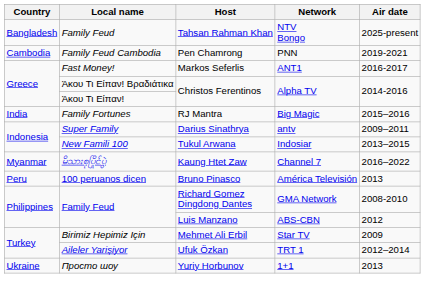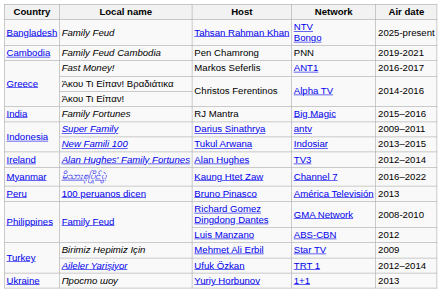 <table class="wikitable">
 <tr>
 <th>Country</th>
 <th>Local name</th>
 <th>Host</th>
 <th>Network</th>
 <th>Air date</th>
 </tr>
 <tr>
 <td><a href='#'>Bangladesh</a></td>
 <td><em>Family Feud</em></td>
 <td><a href='#'>Tahsan Rahman Khan</a></td>
 <td><a href='#'>NTV</a><br><a href='#'>Bongo</a></td>
 <td>2025-present</td>
 </tr>
 <tr>
 <td><a href='#'>Cambodia</a></td>
 <td><em>Family Feud Cambodia</em></td>
 <td>Pen Chamrong</td>
 <td>PNN</td>
 <td>2019-2021</td>
 </tr>
 <tr>
 <td rowspan="3"><a href='#'>Greece</a></td>
 <td><em>Fast Money!</em></td>
 <td>Markos Seferlis</td>
 <td><a href='#'>ANT1</a></td>
 <td>2016-2017</td>
 </tr>
 <tr>
 <td>Άκου Τι Είπαν! Βραδιάτικα</td>
 <td rowspan="2">Christos Ferentinos</td>
 <td rowspan="2"><a href='#'>Alpha TV</a></td>
 <td rowspan="2">2014-2016</td>
 </tr>
 <tr>
 <td>Άκου Τι Είπαν!</td>
 </tr>
 <tr>
 <td><a href='#'>India</a></td>
 <td><em>Family Fortunes</em></td>
 <td>RJ Mantra</td>
 <td><a href='#'>Big Magic</a></td>
 <td>2015–2016</td>
 </tr>
 <tr>
 <td rowspan="2"><a href='#'>Indonesia</a></td>
 <td><em><a href='#'>Super Family</a></em></td>
 <td><a href='#'>Darius Sinathrya</a></td>
 <td><a href='#'>antv</a></td>
 <td>2009–2011</td>
 </tr>
 <tr>
 <td><em><a href='#'>New Famili 100</a></em></td>
 <td><a href='#'>Tukul Arwana</a></td>
 <td><a href='#'>Indosiar</a></td>
 <td>2013–2015</td>
 </tr>
 <tr>
+<td><a href='#'>Ireland</a></td>
+<td><em><a href='#'>Alan Hughes' Family Fortunes</a></em></td>
+<td><a href='#'>Alan Hughes</a></td>
+<td><a href='#'>TV3</a></td>
+<td>2012–2014</td>
+</tr>
+<tr>
 <td><a href='#'>Myanmar</a></td>
 <td><a href='#'><em>မိသားစုပြိုင်ပွဲ</em></a></td>
 <td><a href='#'>Kaung Htet Zaw</a></td>
 <td><a href='#'>Channel 7</a></td>
 <td>2016–2022</td>
 </tr>
 <tr>
 <td><a href='#'>Peru</a></td>
 <td><a href='#'>100 peruanos dicen</a></td>
 <td><a href='#'>Bruno Pinasco</a></td>
 <td><a href='#'>América Televisión</a></td>
 <td>2013</td>
 </tr>
 <tr>
 <td rowspan="2"><a href='#'>Philippines</a></td>
 <td rowspan="2"><a href='#'>Family Feud</a></td>
 <td><a href='#'>Richard Gomez</a><br><a href='#'>Dingdong Dantes</a></td>
 <td><a href='#'>GMA Network</a></td>
 <td>2008-2010</td>
 </tr>
 <tr>
 <td><a href='#'>Luis Manzano</a></td>
 <td><a href='#'>ABS-CBN</a></td>
 <td>2012</td>
 </tr>
 <tr>
 <td rowspan="2"><a href='#'>Turkey</a></td>
 <td><em>Birimiz Hepimiz Için</em></td>
 <td><a href='#'>Mehmet Ali Erbil</a></td>
 <td><a href='#'>Star TV</a></td>
 <td>2009</td>
 </tr>
 <tr>
 <td><em><a href='#'>Aileler Yarişiyor</a></em></td>
 <td><a href='#'>Ufuk Özkan</a></td>
 <td><a href='#'>TRT 1</a></td>
 <td>2012–2014</td>
 </tr>
 <tr>
 <td><a href='#'>Ukraine</a></td>
 <td><em>Просто шоу</em></td>
 <td><a href='#'>Yuriy Horbunov</a></td>
 <td><a href='#'>1+1</a></td>
 <td>2013</td>
 </tr>
 </table>
